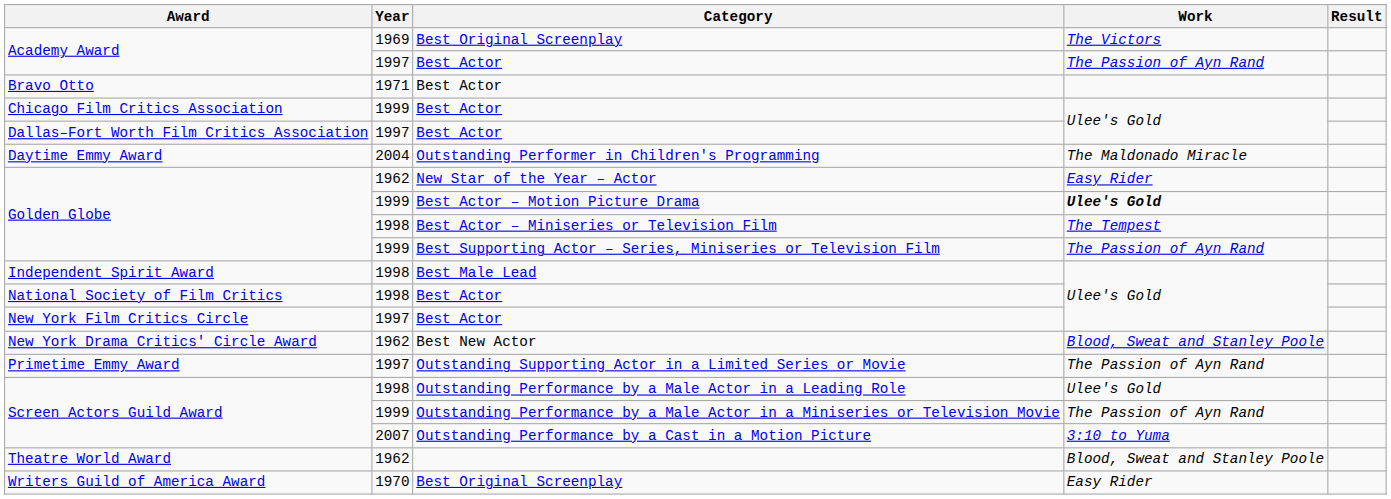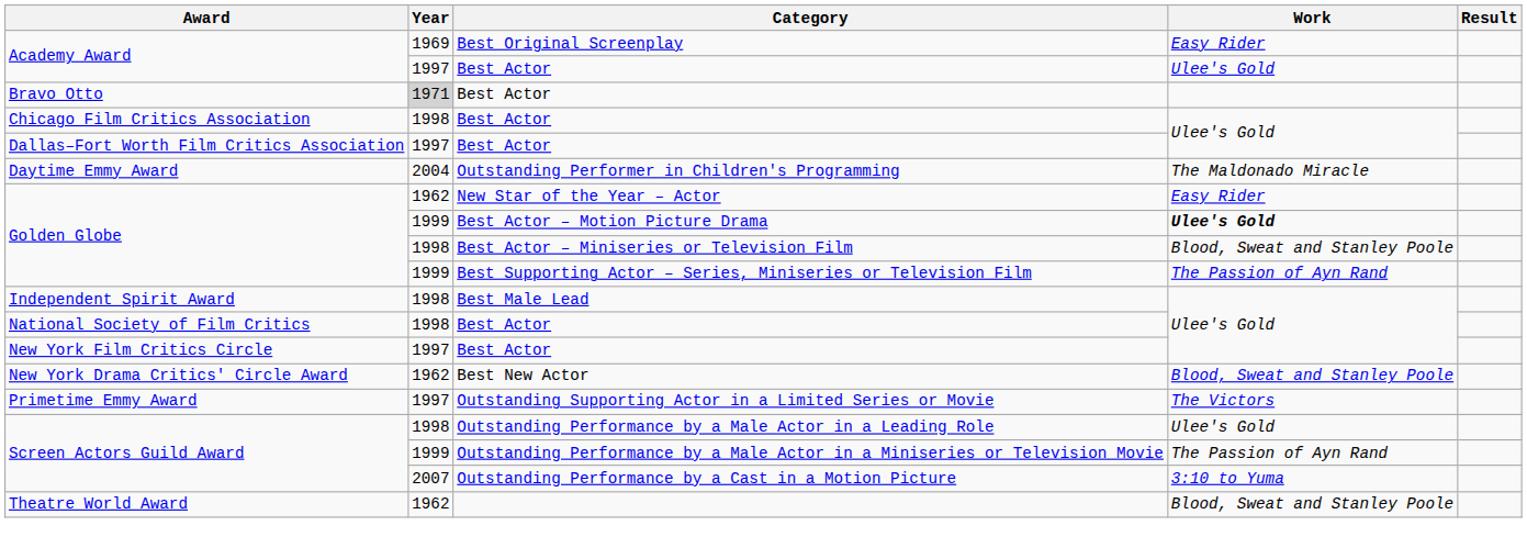 <table class="wikitable">
 <tr>
 <th>Award</th>
 <th>Year</th>
 <th>Category</th>
 <th>Work</th>
 <th>Result</th>
 </tr>
 <tr>
 <td rowspan="2"><a href='#'>Academy Award</a></td>
 <td>1969</td>
 <td><a href='#'>Best Original Screenplay</a></td>
-<td><a href='#'><em>The Victors</em></a></td>
+<td><em><a href='#'>Easy Rider</a></em></td>
 <td></td>
 </tr>
 <tr>
 <td>1997</td>
 <td><a href='#'>Best Actor</a></td>
-<td><em><a href='#'>The Passion of Ayn Rand</a></em></td>
+<td><em><a href='#'>Ulee's Gold</a></em></td>
 <td></td>
 </tr>
 <tr>
 <td><a href='#'>Bravo Otto</a></td>
-<td>1971</td>
+<td style="background: lightgrey;">1971</td>
 <td>Best Actor</td>
 <td></td>
 <td></td>
 </tr>
 <tr>
 <td><a href='#'>Chicago Film Critics Association</a></td>
-<td>1999</td>
+<td>1998</td>
 <td><a href='#'>Best Actor</a></td>
 <td rowspan="2"><em>Ulee's Gold</em></td>
 <td></td>
 </tr>
 <tr>
 <td><a href='#'>Dallas–Fort Worth Film Critics Association</a></td>
 <td>1997</td>
 <td><a href='#'>Best Actor</a></td>
 <td></td>
 </tr>
 <tr>
 <td><a href='#'>Daytime Emmy Award</a></td>
 <td>2004</td>
 <td><a href='#'>Outstanding Performer in Children's Programming</a></td>
 <td><em>The Maldonado Miracle</em></td>
 <td></td>
 </tr>
 <tr>
 <td rowspan="4"><a href='#'>Golden Globe</a></td>
 <td>1962</td>
 <td><a href='#'>New Star of the Year – Actor</a></td>
 <td><em><a href='#'>Easy Rider</a></em></td>
 <td></td>
 </tr>
 <tr>
 <td>1999</td>
 <td><a href='#'>Best Actor – Motion Picture Drama</a></td>
 <td><strong><em>Ulee's Gold</em></strong></td>
 <td></td>
 </tr>
 <tr>
 <td>1998</td>
 <td><a href='#'>Best Actor – Miniseries or Television Film</a></td>
-<td><a href='#'><em>The Tempest</em></a></td>
+<td><em>Blood, Sweat and Stanley Poole</em></td>
 <td></td>
 </tr>
 <tr>
 <td>1999</td>
 <td><a href='#'>Best Supporting Actor – Series, Miniseries or Television Film</a></td>
 <td><em><a href='#'>The Passion of Ayn Rand</a></em></td>
 <td></td>
 </tr>
 <tr>
 <td><a href='#'>Independent Spirit Award</a></td>
 <td>1998</td>
 <td><a href='#'>Best Male Lead</a></td>
 <td rowspan="3"><em>Ulee's Gold</em></td>
 <td></td>
 </tr>
 <tr>
 <td><a href='#'>National Society of Film Critics</a></td>
 <td>1998</td>
 <td><a href='#'>Best Actor</a></td>
 <td></td>
 </tr>
 <tr>
 <td><a href='#'>New York Film Critics Circle</a></td>
 <td>1997</td>
 <td><a href='#'>Best Actor</a></td>
 <td></td>
 </tr>
 <tr>
 <td><a href='#'>New York Drama Critics' Circle Award</a></td>
 <td>1962</td>
 <td>Best New Actor</td>
 <td><em><a href='#'>Blood, Sweat and Stanley Poole</a></em></td>
 <td></td>
 </tr>
 <tr>
 <td><a href='#'>Primetime Emmy Award</a></td>
 <td>1997</td>
 <td><a href='#'>Outstanding Supporting Actor in a Limited Series or Movie</a></td>
-<td><em>The Passion of Ayn Rand</em></td>
+<td><a href='#'><em>The Victors</em></a></td>
 <td></td>
 </tr>
 <tr>
 <td rowspan="3"><a href='#'>Screen Actors Guild Award</a></td>
 <td>1998</td>
 <td><a href='#'>Outstanding Performance by a Male Actor in a Leading Role</a></td>
 <td><em>Ulee's Gold</em></td>
 <td></td>
 </tr>
 <tr>
 <td>1999</td>
 <td><a href='#'>Outstanding Performance by a Male Actor in a Miniseries or Television Movie</a></td>
 <td><em>The Passion of Ayn Rand</em></td>
 <td></td>
 </tr>
 <tr>
 <td>2007</td>
 <td><a href='#'>Outstanding Performance by a Cast in a Motion Picture</a></td>
 <td><em><a href='#'>3:10 to Yuma</a></em></td>
 <td></td>
 </tr>
 <tr>
 <td><a href='#'>Theatre World Award</a></td>
 <td>1962</td>
 <td></td>
 <td><em>Blood, Sweat and Stanley Poole</em></td>
 <td></td>
 </tr>
-<tr>
-<td><a href='#'>Writers Guild of America Award</a></td>
-<td>1970</td>
-<td><a href='#'>Best Original Screenplay</a></td>
-<td><em>Easy Rider</em></td>
-<td></td>
-</tr>
 </table>
